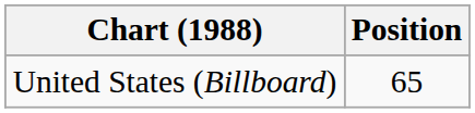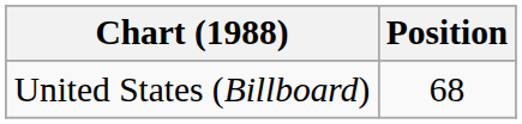 <table class="wikitable sortable">
 <tr>
 <th align="left">Chart (1988)</th>
 <th align="center">Position</th>
 </tr>
 <tr>
 <td>United States (<em>Billboard</em>)</td>
-<td style="text-align:center;">65</td>
+<td style="text-align:center;">68</td>
 </tr>
 </table>
